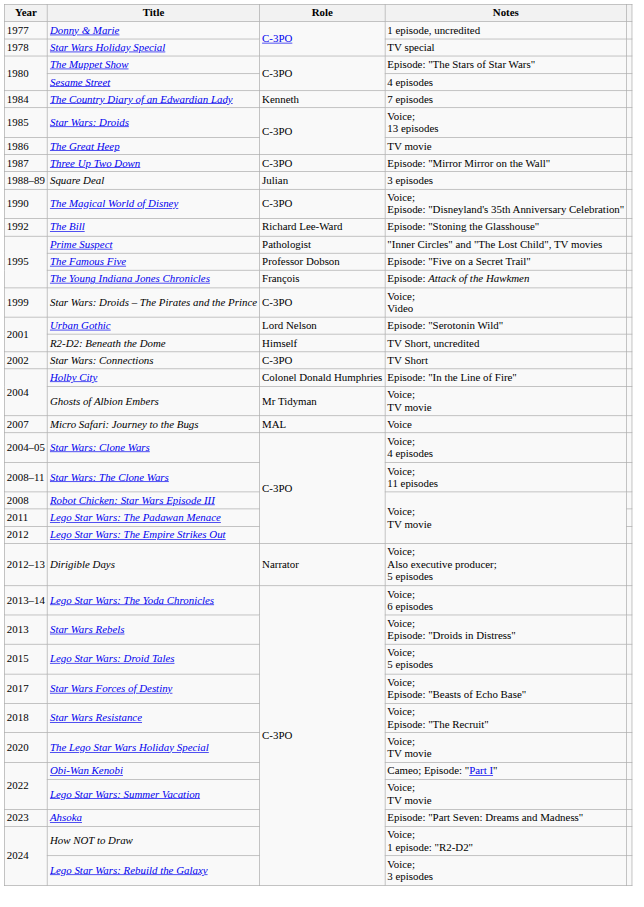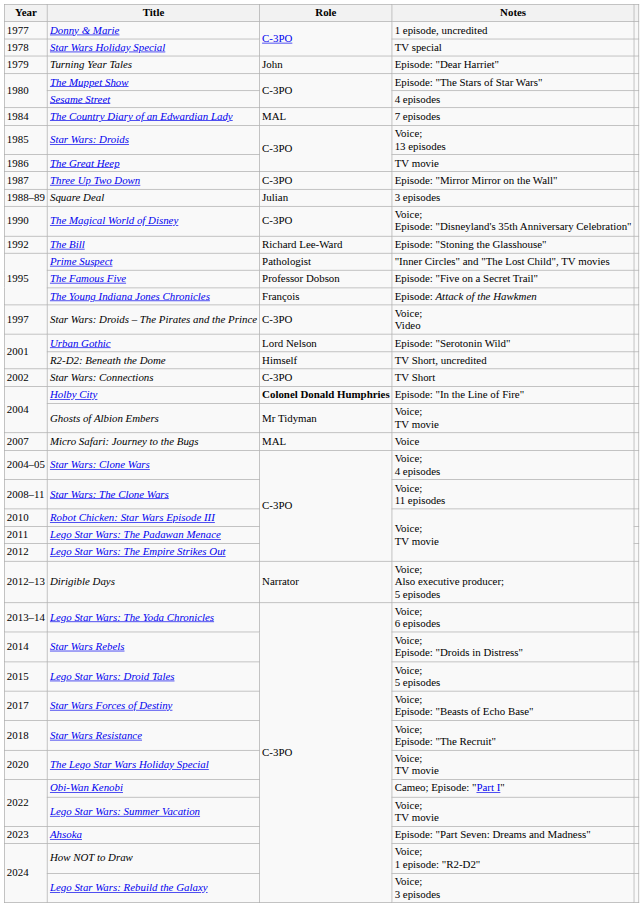 <table class="wikitable sortable">
 <tr>
 <th>Year</th>
 <th>Title</th>
 <th>Role</th>
 <th>Notes</th>
 <th></th>
 </tr>
 <tr>
 <td>1977</td>
 <td><em><a href='#'>Donny & Marie</a></em></td>
 <td rowspan="2"><a href='#'>C-3PO</a></td>
 <td>1 episode, uncredited</td>
 <td></td>
 </tr>
 <tr>
 <td>1978</td>
 <td><em><a href='#'>Star Wars Holiday Special</a></em></td>
 <td>TV special</td>
 <td></td>
 </tr>
 <tr>
+<td>1979</td>
+<td><em>Turning Year Tales</em></td>
+<td>John</td>
+<td>Episode: "Dear Harriet"</td>
+<td></td>
+</tr>
+<tr>
 <td rowspan="2">1980</td>
 <td><em><a href='#'>The Muppet Show</a></em></td>
 <td rowspan="2">C-3PO</td>
 <td>Episode: "The Stars of Star Wars"</td>
 <td></td>
 </tr>
 <tr>
 <td><em><a href='#'>Sesame Street</a></em></td>
 <td>4 episodes</td>
 <td></td>
 </tr>
 <tr>
 <td>1984</td>
 <td><em><a href='#'>The Country Diary of an Edwardian Lady</a></em></td>
-<td>Kenneth</td>
+<td>MAL</td>
 <td>7 episodes</td>
 <td></td>
 </tr>
 <tr>
 <td>1985</td>
 <td><em><a href='#'>Star Wars: Droids</a></em></td>
 <td rowspan="2">C-3PO</td>
 <td>Voice;<br>13 episodes</td>
 <td></td>
 </tr>
 <tr>
 <td>1986</td>
 <td><em><a href='#'>The Great Heep</a></em></td>
 <td>TV movie</td>
 <td></td>
 </tr>
 <tr>
 <td>1987</td>
 <td><em><a href='#'>Three Up Two Down</a></em></td>
 <td>C-3PO</td>
 <td>Episode: "Mirror Mirror on the Wall"</td>
 <td></td>
 </tr>
 <tr>
 <td>1988–89</td>
 <td><em>Square Deal</em></td>
 <td>Julian</td>
 <td>3 episodes</td>
 <td></td>
 </tr>
 <tr>
 <td>1990</td>
 <td><em><a href='#'>The Magical World of Disney</a></em></td>
 <td>C-3PO</td>
 <td>Voice; <br> Episode: "Disneyland's 35th Anniversary Celebration"</td>
 <td></td>
 </tr>
 <tr>
 <td>1992</td>
 <td><em><a href='#'>The Bill</a></em></td>
 <td>Richard Lee-Ward</td>
 <td>Episode: "Stoning the Glasshouse"</td>
 <td></td>
 </tr>
 <tr>
 <td rowspan="3">1995</td>
 <td><em><a href='#'>Prime Suspect</a></em></td>
 <td>Pathologist</td>
 <td>"Inner Circles" and "The Lost Child", TV movies</td>
 <td></td>
 </tr>
 <tr>
 <td><em><a href='#'>The Famous Five</a></em></td>
 <td>Professor Dobson</td>
 <td>Episode: "Five on a Secret Trail"</td>
 <td></td>
 </tr>
 <tr>
 <td><em><a href='#'>The Young Indiana Jones Chronicles</a></em></td>
 <td>François</td>
 <td>Episode: <em>Attack of the Hawkmen</em></td>
 <td></td>
 </tr>
 <tr>
-<td>1999</td>
+<td>1997</td>
 <td><em>Star Wars: Droids – The Pirates and the Prince</em></td>
 <td>C-3PO</td>
 <td>Voice; <br> Video</td>
 <td></td>
 </tr>
 <tr>
 <td rowspan="2">2001</td>
 <td><em><a href='#'>Urban Gothic</a></em></td>
 <td>Lord Nelson</td>
 <td>Episode: "Serotonin Wild"</td>
 <td></td>
 </tr>
 <tr>
 <td><em>R2-D2: Beneath the Dome</em></td>
 <td>Himself</td>
 <td>TV Short, uncredited</td>
 <td></td>
 </tr>
 <tr>
 <td>2002</td>
 <td><em>Star Wars: Connections</em></td>
 <td>C-3PO</td>
 <td>TV Short</td>
 <td></td>
 </tr>
 <tr>
 <td rowspan="2">2004</td>
 <td><em><a href='#'>Holby City</a></em></td>
-<td>Colonel Donald Humphries</td>
+<td><strong>Colonel Donald Humphries</strong></td>
 <td>Episode: "In the Line of Fire"</td>
 <td></td>
 </tr>
 <tr>
 <td><em>Ghosts of Albion Embers</em></td>
 <td>Mr Tidyman</td>
 <td>Voice; <br> TV movie</td>
 <td></td>
 </tr>
 <tr>
 <td>2007</td>
 <td><em>Micro Safari: Journey to the Bugs</em></td>
 <td>MAL</td>
 <td>Voice</td>
 <td></td>
 </tr>
 <tr>
 <td>2004–05</td>
 <td><em><a href='#'>Star Wars: Clone Wars</a></em></td>
 <td rowspan="5">C-3PO</td>
 <td>Voice; <br> 4 episodes</td>
 <td></td>
 </tr>
 <tr>
 <td>2008–11</td>
 <td><em><a href='#'>Star Wars: The Clone Wars</a></em></td>
 <td>Voice; <br> 11 episodes</td>
 <td></td>
 </tr>
 <tr>
-<td>2008</td>
+<td>2010</td>
 <td><em><a href='#'>Robot Chicken: Star Wars Episode III</a></em></td>
 <td rowspan="3">Voice; <br> TV movie</td>
 <td></td>
 </tr>
 <tr>
 <td>2011</td>
 <td><em><a href='#'>Lego Star Wars: The Padawan Menace</a></em></td>
 <td></td>
 </tr>
 <tr>
 <td>2012</td>
 <td><em><a href='#'>Lego Star Wars: The Empire Strikes Out</a></em></td>
 <td></td>
 </tr>
 <tr>
 <td>2012–13</td>
 <td><em>Dirigible Days</em></td>
 <td>Narrator</td>
 <td>Voice; <br> Also executive producer;<br> 5 episodes</td>
 <td></td>
 </tr>
 <tr>
 <td>2013–14</td>
 <td><em><a href='#'>Lego Star Wars: The Yoda Chronicles</a></em></td>
 <td rowspan="11">C-3PO</td>
 <td>Voice; <br> 6 episodes</td>
 <td></td>
 </tr>
 <tr>
-<td>2013</td>
+<td>2014</td>
 <td><em><a href='#'>Star Wars Rebels</a></em></td>
 <td>Voice; <br> Episode: "Droids in Distress"</td>
 <td></td>
 </tr>
 <tr>
 <td>2015</td>
 <td><em><a href='#'>Lego Star Wars: Droid Tales</a></em></td>
 <td>Voice; <br> 5 episodes</td>
 <td></td>
 </tr>
 <tr>
 <td>2017</td>
 <td><em><a href='#'>Star Wars Forces of Destiny</a></em></td>
 <td>Voice; <br> Episode: "Beasts of Echo Base"</td>
 <td></td>
 </tr>
 <tr>
 <td>2018</td>
 <td><em><a href='#'>Star Wars Resistance</a></em></td>
 <td>Voice; <br> Episode: "The Recruit"</td>
 <td></td>
 </tr>
 <tr>
 <td>2020</td>
 <td><em><a href='#'>The Lego Star Wars Holiday Special</a></em></td>
 <td>Voice; <br> TV movie</td>
 <td></td>
 </tr>
 <tr>
 <td rowspan="2">2022</td>
 <td><em><a href='#'>Obi-Wan Kenobi</a></em></td>
 <td>Cameo; Episode: "<a href='#'>Part I</a>"</td>
 <td></td>
 </tr>
 <tr>
 <td><em><a href='#'>Lego Star Wars: Summer Vacation</a></em></td>
 <td>Voice; <br> TV movie</td>
 <td></td>
 </tr>
 <tr>
 <td>2023</td>
 <td><em><a href='#'>Ahsoka</a></em></td>
 <td>Episode: "Part Seven: Dreams and Madness"</td>
 <td></td>
 </tr>
 <tr>
 <td rowspan="2">2024</td>
 <td><em>How NOT to Draw</em></td>
 <td>Voice; <br> 1 episode: "R2-D2"</td>
 <td></td>
 </tr>
 <tr>
 <td><em><a href='#'>Lego Star Wars: Rebuild the Galaxy</a></em></td>
 <td>Voice; <br> 3 episodes</td>
 <td></td>
 </tr>
 </table>
